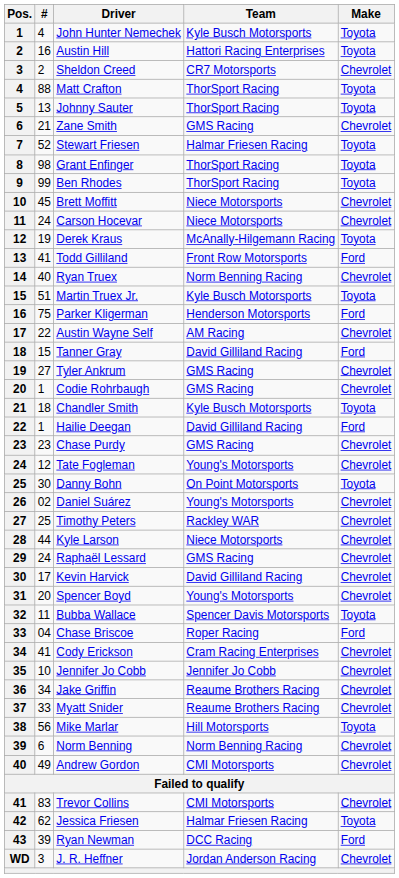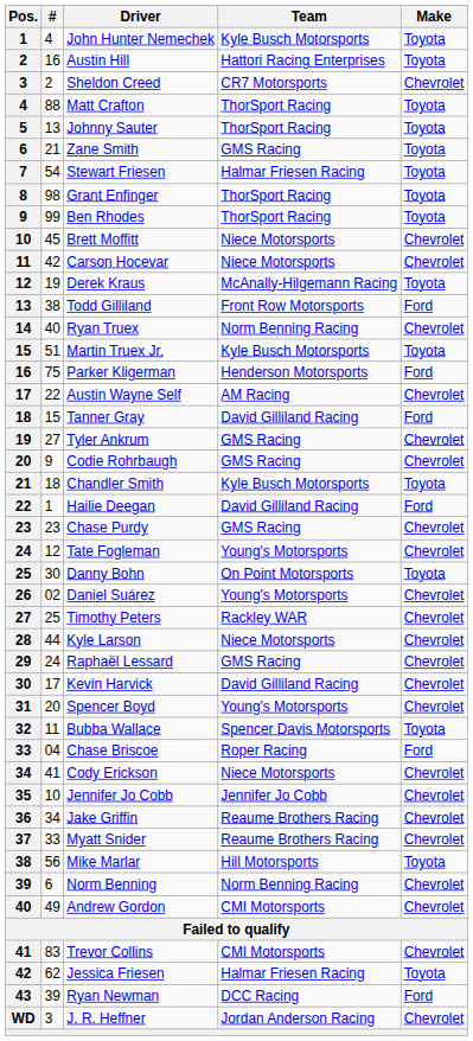 <table class="wikitable" style="font-size: 95%;">
 <tr>
 <th>Pos.</th>
 <th>#</th>
 <th>Driver</th>
 <th>Team</th>
 <th>Make</th>
 </tr>
 <tr>
 <th>1</th>
 <td>4</td>
 <td><a href='#'>John Hunter Nemechek</a></td>
 <td><a href='#'>Kyle Busch Motorsports</a></td>
 <td><a href='#'>Toyota</a></td>
 </tr>
 <tr>
 <th>2</th>
 <td>16</td>
 <td><a href='#'>Austin Hill</a></td>
 <td><a href='#'>Hattori Racing Enterprises</a></td>
 <td><a href='#'>Toyota</a></td>
 </tr>
 <tr>
 <th>3</th>
 <td>2</td>
 <td><a href='#'>Sheldon Creed</a></td>
 <td><a href='#'>CR7 Motorsports</a></td>
 <td><a href='#'>Chevrolet</a></td>
 </tr>
 <tr>
 <th>4</th>
 <td>88</td>
 <td><a href='#'>Matt Crafton</a></td>
 <td><a href='#'>ThorSport Racing</a></td>
 <td><a href='#'>Toyota</a></td>
 </tr>
 <tr>
 <th>5</th>
 <td>13</td>
 <td><a href='#'>Johnny Sauter</a></td>
 <td><a href='#'>ThorSport Racing</a></td>
 <td><a href='#'>Toyota</a></td>
 </tr>
 <tr>
 <th>6</th>
 <td>21</td>
 <td><a href='#'>Zane Smith</a></td>
 <td><a href='#'>GMS Racing</a></td>
-<td><a href='#'>Chevrolet</a></td>
+<td><a href='#'>Toyota</a></td>
 </tr>
 <tr>
 <th>7</th>
-<td>52</td>
+<td>54</td>
 <td><a href='#'>Stewart Friesen</a></td>
 <td><a href='#'>Halmar Friesen Racing</a></td>
 <td><a href='#'>Toyota</a></td>
 </tr>
 <tr>
 <th>8</th>
 <td>98</td>
 <td><a href='#'>Grant Enfinger</a></td>
 <td><a href='#'>ThorSport Racing</a></td>
 <td><a href='#'>Toyota</a></td>
 </tr>
 <tr>
 <th>9</th>
 <td>99</td>
 <td><a href='#'>Ben Rhodes</a></td>
 <td><a href='#'>ThorSport Racing</a></td>
 <td><a href='#'>Toyota</a></td>
 </tr>
 <tr>
 <th>10</th>
 <td>45</td>
 <td><a href='#'>Brett Moffitt</a></td>
 <td><a href='#'>Niece Motorsports</a></td>
 <td><a href='#'>Chevrolet</a></td>
 </tr>
 <tr>
 <th>11</th>
-<td>24</td>
+<td>42</td>
 <td><a href='#'>Carson Hocevar</a></td>
 <td><a href='#'>Niece Motorsports</a></td>
 <td><a href='#'>Chevrolet</a></td>
 </tr>
 <tr>
 <th>12</th>
 <td>19</td>
 <td><a href='#'>Derek Kraus</a></td>
 <td><a href='#'>McAnally-Hilgemann Racing</a></td>
 <td><a href='#'>Toyota</a></td>
 </tr>
 <tr>
 <th>13</th>
-<td>41</td>
+<td>38</td>
 <td><a href='#'>Todd Gilliland</a></td>
 <td><a href='#'>Front Row Motorsports</a></td>
 <td><a href='#'>Ford</a></td>
 </tr>
 <tr>
 <th>14</th>
 <td>40</td>
 <td><a href='#'>Ryan Truex</a></td>
 <td><a href='#'>Norm Benning Racing</a></td>
 <td><a href='#'>Chevrolet</a></td>
 </tr>
 <tr>
 <th>15</th>
 <td>51</td>
 <td><a href='#'>Martin Truex Jr.</a></td>
 <td><a href='#'>Kyle Busch Motorsports</a></td>
 <td><a href='#'>Toyota</a></td>
 </tr>
 <tr>
 <th>16</th>
 <td>75</td>
 <td><a href='#'>Parker Kligerman</a></td>
 <td><a href='#'>Henderson Motorsports</a></td>
 <td><a href='#'>Ford</a></td>
 </tr>
 <tr>
 <th>17</th>
 <td>22</td>
 <td><a href='#'>Austin Wayne Self</a></td>
 <td><a href='#'>AM Racing</a></td>
 <td><a href='#'>Chevrolet</a></td>
 </tr>
 <tr>
 <th>18</th>
 <td>15</td>
 <td><a href='#'>Tanner Gray</a></td>
 <td><a href='#'>David Gilliland Racing</a></td>
 <td><a href='#'>Ford</a></td>
 </tr>
 <tr>
 <th>19</th>
 <td>27</td>
 <td><a href='#'>Tyler Ankrum</a></td>
 <td><a href='#'>GMS Racing</a></td>
 <td><a href='#'>Chevrolet</a></td>
 </tr>
 <tr>
 <th>20</th>
-<td>1</td>
+<td>9</td>
 <td><a href='#'>Codie Rohrbaugh</a></td>
 <td><a href='#'>GMS Racing</a></td>
 <td><a href='#'>Chevrolet</a></td>
 </tr>
 <tr>
 <th>21</th>
 <td>18</td>
 <td><a href='#'>Chandler Smith</a></td>
 <td><a href='#'>Kyle Busch Motorsports</a></td>
 <td><a href='#'>Toyota</a></td>
 </tr>
 <tr>
 <th>22</th>
 <td>1</td>
 <td><a href='#'>Hailie Deegan</a></td>
 <td><a href='#'>David Gilliland Racing</a></td>
 <td><a href='#'>Ford</a></td>
 </tr>
 <tr>
 <th>23</th>
 <td>23</td>
 <td><a href='#'>Chase Purdy</a></td>
 <td><a href='#'>GMS Racing</a></td>
 <td><a href='#'>Chevrolet</a></td>
 </tr>
 <tr>
 <th>24</th>
 <td>12</td>
 <td><a href='#'>Tate Fogleman</a></td>
 <td><a href='#'>Young's Motorsports</a></td>
 <td><a href='#'>Chevrolet</a></td>
 </tr>
 <tr>
 <th>25</th>
 <td>30</td>
 <td><a href='#'>Danny Bohn</a></td>
 <td><a href='#'>On Point Motorsports</a></td>
 <td><a href='#'>Toyota</a></td>
 </tr>
 <tr>
 <th>26</th>
 <td>02</td>
 <td><a href='#'>Daniel Suárez</a></td>
 <td><a href='#'>Young's Motorsports</a></td>
 <td><a href='#'>Chevrolet</a></td>
 </tr>
 <tr>
 <th>27</th>
 <td>25</td>
 <td><a href='#'>Timothy Peters</a></td>
 <td><a href='#'>Rackley WAR</a></td>
 <td><a href='#'>Chevrolet</a></td>
 </tr>
 <tr>
 <th>28</th>
 <td>44</td>
 <td><a href='#'>Kyle Larson</a></td>
 <td><a href='#'>Niece Motorsports</a></td>
 <td><a href='#'>Chevrolet</a></td>
 </tr>
 <tr>
 <th>29</th>
 <td>24</td>
 <td><a href='#'>Raphaël Lessard</a></td>
 <td><a href='#'>GMS Racing</a></td>
 <td><a href='#'>Chevrolet</a></td>
 </tr>
 <tr>
 <th>30</th>
 <td>17</td>
 <td><a href='#'>Kevin Harvick</a></td>
 <td><a href='#'>David Gilliland Racing</a></td>
 <td><a href='#'>Chevrolet</a></td>
 </tr>
 <tr>
 <th>31</th>
 <td>20</td>
 <td><a href='#'>Spencer Boyd</a></td>
 <td><a href='#'>Young's Motorsports</a></td>
 <td><a href='#'>Chevrolet</a></td>
 </tr>
 <tr>
 <th>32</th>
 <td>11</td>
 <td><a href='#'>Bubba Wallace</a></td>
 <td><a href='#'>Spencer Davis Motorsports</a></td>
 <td><a href='#'>Toyota</a></td>
 </tr>
 <tr>
 <th>33</th>
 <td>04</td>
 <td><a href='#'>Chase Briscoe</a></td>
 <td><a href='#'>Roper Racing</a></td>
 <td><a href='#'>Ford</a></td>
 </tr>
 <tr>
 <th>34</th>
 <td>41</td>
 <td><a href='#'>Cody Erickson</a></td>
-<td><a href='#'>Cram Racing Enterprises</a></td>
+<td><a href='#'>Niece Motorsports</a></td>
 <td><a href='#'>Chevrolet</a></td>
 </tr>
 <tr>
 <th>35</th>
 <td>10</td>
 <td><a href='#'>Jennifer Jo Cobb</a></td>
 <td><a href='#'>Jennifer Jo Cobb</a></td>
 <td><a href='#'>Chevrolet</a></td>
 </tr>
 <tr>
 <th>36</th>
 <td>34</td>
 <td><a href='#'>Jake Griffin</a></td>
 <td><a href='#'>Reaume Brothers Racing</a></td>
 <td><a href='#'>Chevrolet</a></td>
 </tr>
 <tr>
 <th>37</th>
 <td>33</td>
 <td><a href='#'>Myatt Snider</a></td>
 <td><a href='#'>Reaume Brothers Racing</a></td>
 <td><a href='#'>Chevrolet</a></td>
 </tr>
 <tr>
 <th>38</th>
 <td>56</td>
 <td><a href='#'>Mike Marlar</a></td>
 <td><a href='#'>Hill Motorsports</a></td>
 <td><a href='#'>Toyota</a></td>
 </tr>
 <tr>
 <th>39</th>
 <td>6</td>
 <td><a href='#'>Norm Benning</a></td>
 <td><a href='#'>Norm Benning Racing</a></td>
 <td><a href='#'>Chevrolet</a></td>
 </tr>
 <tr>
 <th>40</th>
 <td>49</td>
 <td><a href='#'>Andrew Gordon</a></td>
 <td><a href='#'>CMI Motorsports</a></td>
 <td><a href='#'>Chevrolet</a></td>
 </tr>
 <tr>
 <th colspan="5">Failed to qualify</th>
 </tr>
 <tr>
 <th>41</th>
 <td>83</td>
 <td><a href='#'>Trevor Collins</a></td>
 <td><a href='#'>CMI Motorsports</a></td>
 <td><a href='#'>Chevrolet</a></td>
 </tr>
 <tr>
 <th>42</th>
 <td>62</td>
 <td><a href='#'>Jessica Friesen</a></td>
 <td><a href='#'>Halmar Friesen Racing</a></td>
 <td><a href='#'>Toyota</a></td>
 </tr>
 <tr>
 <th>43</th>
 <td>39</td>
 <td><a href='#'>Ryan Newman</a></td>
 <td><a href='#'>DCC Racing</a></td>
 <td><a href='#'>Ford</a></td>
 </tr>
 <tr>
 <th>WD</th>
 <td>3</td>
 <td><a href='#'>J. R. Heffner</a></td>
 <td><a href='#'>Jordan Anderson Racing</a></td>
 <td><a href='#'>Chevrolet</a></td>
 </tr>
 <tr>
 <th colspan="5"></th>
 </tr>
 </table>
